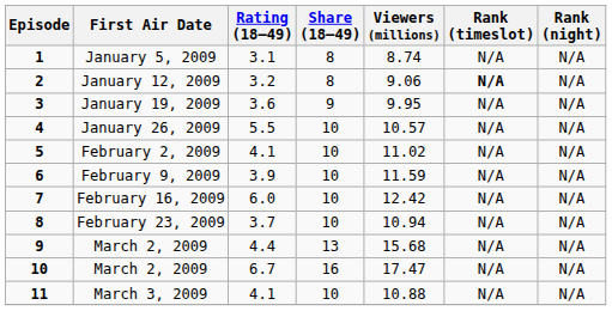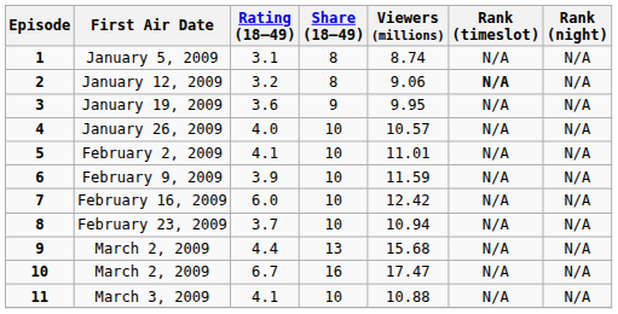 <table class="wikitable" style="text-align:center">
 <tr>
 <th>Episode</th>
 <th>First Air Date</th>
 <th><a href='#'>Rating</a><br>(18–49)</th>
 <th><a href='#'>Share</a><br>(18–49)</th>
 <th>Viewers<br><small>(millions)</small></th>
 <th>Rank<br>(timeslot)</th>
 <th>Rank<br>(night)</th>
 </tr>
 <tr>
 <td><strong>1</strong></td>
 <td>January 5, 2009</td>
 <td>3.1</td>
 <td>8</td>
 <td>8.74</td>
 <td>N/A</td>
 <td>N/A</td>
 </tr>
 <tr>
 <td><strong>2</strong></td>
 <td>January 12, 2009</td>
 <td>3.2</td>
 <td>8</td>
 <td>9.06</td>
 <td><strong>N/A</strong></td>
 <td>N/A</td>
 </tr>
 <tr>
 <td><strong>3</strong></td>
 <td>January 19, 2009</td>
 <td>3.6</td>
 <td>9</td>
 <td>9.95</td>
 <td>N/A</td>
 <td>N/A</td>
 </tr>
 <tr>
 <td><strong>4</strong></td>
 <td>January 26, 2009</td>
-<td>5.5</td>
+<td>4.0</td>
 <td>10</td>
 <td>10.57</td>
 <td>N/A</td>
 <td>N/A</td>
 </tr>
 <tr>
 <td><strong>5</strong></td>
 <td>February 2, 2009</td>
 <td>4.1</td>
 <td>10</td>
-<td>11.02</td>
+<td>11.01</td>
 <td>N/A</td>
 <td>N/A</td>
 </tr>
 <tr>
 <td><strong>6</strong></td>
 <td>February 9, 2009</td>
 <td>3.9</td>
 <td>10</td>
 <td>11.59</td>
 <td>N/A</td>
 <td>N/A</td>
 </tr>
 <tr>
 <td><strong>7</strong></td>
 <td>February 16, 2009</td>
 <td>6.0</td>
 <td>10</td>
 <td>12.42</td>
 <td>N/A</td>
 <td>N/A</td>
 </tr>
 <tr>
 <td><strong>8</strong></td>
 <td>February 23, 2009</td>
 <td>3.7</td>
 <td>10</td>
 <td>10.94</td>
 <td>N/A</td>
 <td>N/A</td>
 </tr>
 <tr>
 <td><strong>9</strong></td>
 <td>March 2, 2009</td>
 <td>4.4</td>
 <td>13</td>
 <td>15.68</td>
 <td>N/A</td>
 <td>N/A</td>
 </tr>
 <tr>
 <td><strong>10</strong></td>
 <td>March 2, 2009</td>
 <td>6.7</td>
 <td>16</td>
 <td>17.47</td>
 <td>N/A</td>
 <td>N/A</td>
 </tr>
 <tr>
 <td><strong>11</strong></td>
 <td>March 3, 2009</td>
 <td>4.1</td>
 <td>10</td>
 <td>10.88</td>
 <td>N/A</td>
 <td>N/A</td>
 </tr>
 <tr>
 </tr>
 </table>
